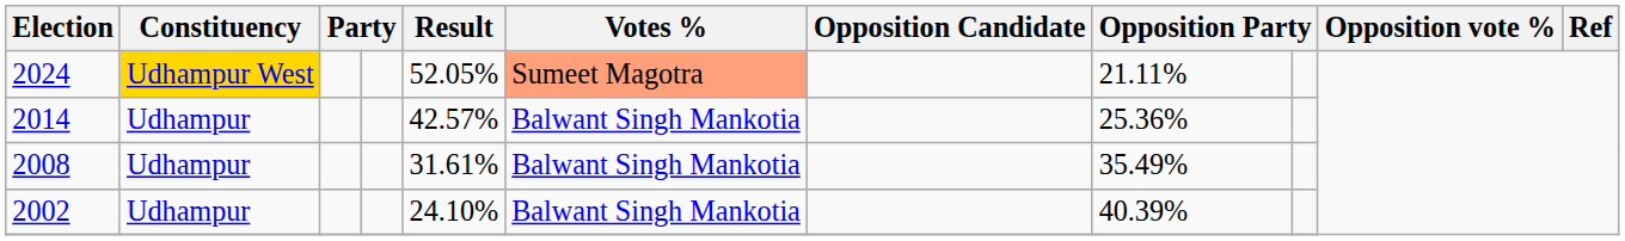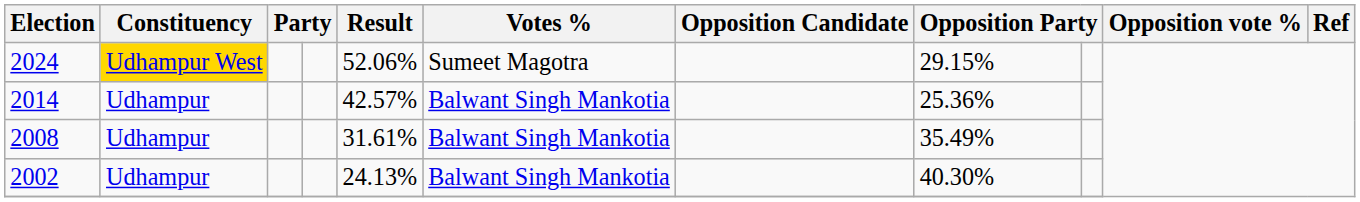 <table class="wikitable sortable">
 <tr>
 <th>Election</th>
 <th>Constituency</th>
 <th colspan="2">Party</th>
 <th>Result</th>
 <th>Votes %</th>
 <th>Opposition Candidate</th>
 <th colspan="2">Opposition Party</th>
 <th>Opposition vote %</th>
 <th>Ref</th>
 </tr>
 <tr>
 <td><a href='#'>2024</a></td>
 <td style="background: gold;"><a href='#'>Udhampur West</a></td>
 <td></td>
 <td></td>
-<td>52.05%</td>
-<td style="background: lightsalmon;">Sumeet Magotra</td>
+<td>52.06%</td>
+<td>Sumeet Magotra</td>
 <td></td>
-<td>21.11%</td>
+<td>29.15%</td>
 <td></td>
 </tr>
 <tr>
 <td><a href='#'>2014</a></td>
 <td><a href='#'>Udhampur</a></td>
 <td></td>
 <td></td>
 <td>42.57%</td>
 <td><a href='#'>Balwant Singh Mankotia</a></td>
 <td></td>
 <td>25.36%</td>
 <td></td>
 </tr>
 <tr>
 <td><a href='#'>2008</a></td>
 <td><a href='#'>Udhampur</a></td>
 <td></td>
 <td></td>
 <td>31.61%</td>
 <td><a href='#'>Balwant Singh Mankotia</a></td>
 <td></td>
 <td>35.49%</td>
 <td></td>
 </tr>
 <tr>
 <td><a href='#'>2002</a></td>
 <td><a href='#'>Udhampur</a></td>
 <td></td>
 <td></td>
-<td>24.10%</td>
+<td>24.13%</td>
 <td><a href='#'>Balwant Singh Mankotia</a></td>
 <td></td>
-<td>40.39%</td>
+<td>40.30%</td>
 <td></td>
 </tr>
 <tr>
 </tr>
 </table>
